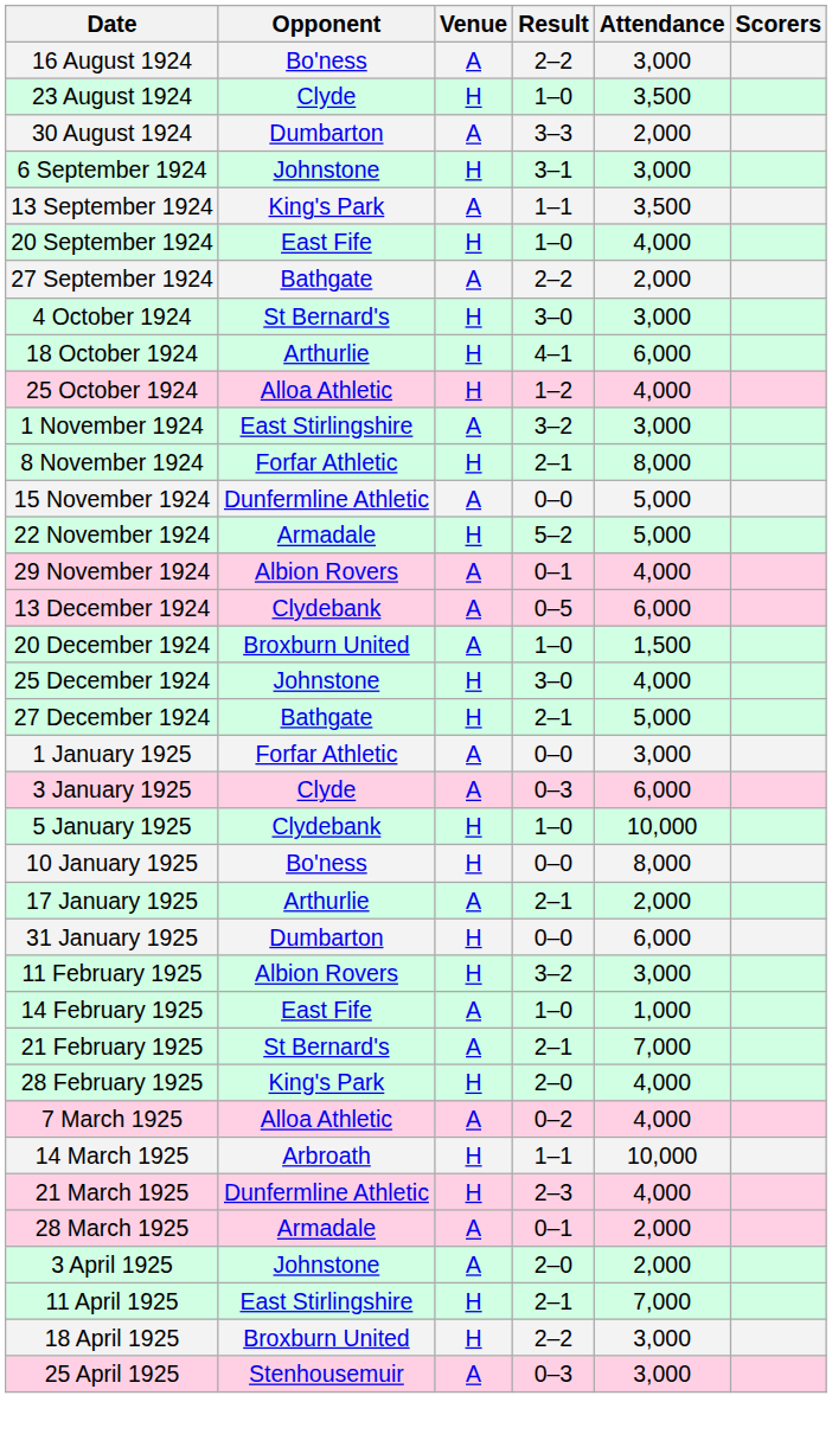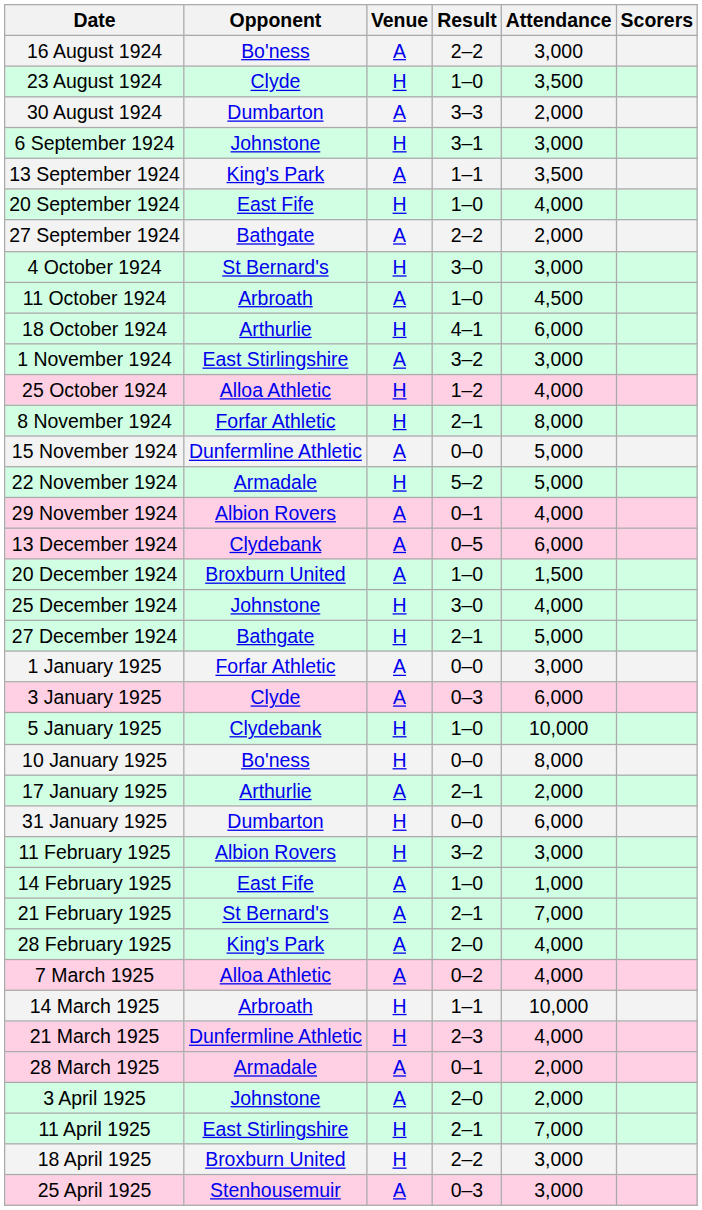 <table class="wikitable sortable" style="font-size:95%; text-align:center">
 <tr>
 <th>Date</th>
 <th>Opponent</th>
 <th>Venue</th>
 <th>Result</th>
 <th>Attendance</th>
 <th>Scorers</th>
 </tr>
 <tr bgcolor = "#f3f3f3">
 <td>16 August 1924</td>
 <td><a href='#'>Bo'ness</a></td>
 <td><a href='#'>A</a></td>
 <td>2–2</td>
 <td>3,000</td>
 <td></td>
 </tr>
 <tr bgcolor = "#d0ffe3">
 <td>23 August 1924</td>
 <td><a href='#'>Clyde</a></td>
 <td><a href='#'>H</a></td>
 <td>1–0</td>
 <td>3,500</td>
 <td></td>
 </tr>
 <tr bgcolor = "#f3f3f3">
 <td>30 August 1924</td>
 <td><a href='#'>Dumbarton</a></td>
 <td><a href='#'>A</a></td>
 <td>3–3</td>
 <td>2,000</td>
 <td></td>
 </tr>
 <tr bgcolor = "#d0ffe3">
 <td>6 September 1924</td>
 <td><a href='#'>Johnstone</a></td>
 <td><a href='#'>H</a></td>
 <td>3–1</td>
 <td>3,000</td>
 <td></td>
 </tr>
 <tr bgcolor = "#f3f3f3">
 <td>13 September 1924</td>
 <td><a href='#'>King's Park</a></td>
 <td><a href='#'>A</a></td>
 <td>1–1</td>
 <td>3,500</td>
 <td></td>
 </tr>
 <tr bgcolor = "#d0ffe3">
 <td>20 September 1924</td>
 <td><a href='#'>East Fife</a></td>
 <td><a href='#'>H</a></td>
 <td>1–0</td>
 <td>4,000</td>
 <td></td>
 </tr>
 <tr bgcolor = "#f3f3f3">
 <td>27 September 1924</td>
 <td><a href='#'>Bathgate</a></td>
 <td><a href='#'>A</a></td>
 <td>2–2</td>
 <td>2,000</td>
 <td></td>
 </tr>
 <tr bgcolor = "#d0ffe3">
 <td>4 October 1924</td>
 <td><a href='#'>St Bernard's</a></td>
 <td><a href='#'>H</a></td>
 <td>3–0</td>
 <td>3,000</td>
 <td></td>
 </tr>
 <tr bgcolor = "#d0ffe3">
+<td>11 October 1924</td>
+<td><a href='#'>Arbroath</a></td>
+<td><a href='#'>A</a></td>
+<td>1–0</td>
+<td>4,500</td>
+<td></td>
+</tr>
+<tr bgcolor = "#d0ffe3">
 <td>18 October 1924</td>
 <td><a href='#'>Arthurlie</a></td>
 <td><a href='#'>H</a></td>
 <td>4–1</td>
 <td>6,000</td>
+<td></td>
+</tr>
+<tr bgcolor = "#d0ffe3">
+<td>1 November 1924</td>
+<td><a href='#'>East Stirlingshire</a></td>
+<td><a href='#'>A</a></td>
+<td>3–2</td>
+<td>3,000</td>
 <td></td>
 </tr>
 <tr bgcolor = "#ffd0e3">
 <td>25 October 1924</td>
 <td><a href='#'>Alloa Athletic</a></td>
 <td><a href='#'>H</a></td>
 <td>1–2</td>
 <td>4,000</td>
-<td></td>
-</tr>
-<tr bgcolor = "#d0ffe3">
-<td>1 November 1924</td>
-<td><a href='#'>East Stirlingshire</a></td>
-<td><a href='#'>A</a></td>
-<td>3–2</td>
-<td>3,000</td>
 <td></td>
 </tr>
 <tr bgcolor = "#d0ffe3">
 <td>8 November 1924</td>
 <td><a href='#'>Forfar Athletic</a></td>
 <td><a href='#'>H</a></td>
 <td>2–1</td>
 <td>8,000</td>
 <td></td>
 </tr>
 <tr bgcolor = "#f3f3f3">
 <td>15 November 1924</td>
 <td><a href='#'>Dunfermline Athletic</a></td>
 <td><a href='#'>A</a></td>
 <td>0–0</td>
 <td>5,000</td>
 <td></td>
 </tr>
 <tr bgcolor = "#d0ffe3">
 <td>22 November 1924</td>
 <td><a href='#'>Armadale</a></td>
 <td><a href='#'>H</a></td>
 <td>5–2</td>
 <td>5,000</td>
 <td></td>
 </tr>
 <tr bgcolor = "#ffd0e3">
 <td>29 November 1924</td>
 <td><a href='#'>Albion Rovers</a></td>
 <td><a href='#'>A</a></td>
 <td>0–1</td>
 <td>4,000</td>
 <td></td>
 </tr>
 <tr bgcolor = "#ffd0e3">
 <td>13 December 1924</td>
 <td><a href='#'>Clydebank</a></td>
 <td><a href='#'>A</a></td>
 <td>0–5</td>
 <td>6,000</td>
 <td></td>
 </tr>
 <tr bgcolor = "#d0ffe3">
 <td>20 December 1924</td>
 <td><a href='#'>Broxburn United</a></td>
 <td><a href='#'>A</a></td>
 <td>1–0</td>
 <td>1,500</td>
 <td></td>
 </tr>
 <tr bgcolor = "#d0ffe3">
 <td>25 December 1924</td>
 <td><a href='#'>Johnstone</a></td>
 <td><a href='#'>H</a></td>
 <td>3–0</td>
 <td>4,000</td>
 <td></td>
 </tr>
 <tr bgcolor = "#d0ffe3">
 <td>27 December 1924</td>
 <td><a href='#'>Bathgate</a></td>
 <td><a href='#'>H</a></td>
 <td>2–1</td>
 <td>5,000</td>
 <td></td>
 </tr>
 <tr bgcolor = "#f3f3f3">
 <td>1 January 1925</td>
 <td><a href='#'>Forfar Athletic</a></td>
 <td><a href='#'>A</a></td>
 <td>0–0</td>
 <td>3,000</td>
 <td></td>
 </tr>
 <tr bgcolor = "#ffd0e3">
 <td>3 January 1925</td>
 <td><a href='#'>Clyde</a></td>
 <td><a href='#'>A</a></td>
 <td>0–3</td>
 <td>6,000</td>
 <td></td>
 </tr>
 <tr bgcolor = "#d0ffe3">
 <td>5 January 1925</td>
 <td><a href='#'>Clydebank</a></td>
 <td><a href='#'>H</a></td>
 <td>1–0</td>
 <td>10,000</td>
 <td></td>
 </tr>
 <tr bgcolor = "#f3f3f3">
 <td>10 January 1925</td>
 <td><a href='#'>Bo'ness</a></td>
 <td><a href='#'>H</a></td>
 <td>0–0</td>
 <td>8,000</td>
 <td></td>
 </tr>
 <tr bgcolor = "#d0ffe3">
 <td>17 January 1925</td>
 <td><a href='#'>Arthurlie</a></td>
 <td><a href='#'>A</a></td>
 <td>2–1</td>
 <td>2,000</td>
 <td></td>
 </tr>
 <tr bgcolor = "#f3f3f3">
 <td>31 January 1925</td>
 <td><a href='#'>Dumbarton</a></td>
 <td><a href='#'>H</a></td>
 <td>0–0</td>
 <td>6,000</td>
 <td></td>
 </tr>
 <tr bgcolor = "#d0ffe3">
 <td>11 February 1925</td>
 <td><a href='#'>Albion Rovers</a></td>
 <td><a href='#'>H</a></td>
 <td>3–2</td>
 <td>3,000</td>
 <td></td>
 </tr>
 <tr bgcolor = "#d0ffe3">
 <td>14 February 1925</td>
 <td><a href='#'>East Fife</a></td>
 <td><a href='#'>A</a></td>
 <td>1–0</td>
 <td>1,000</td>
 <td></td>
 </tr>
 <tr bgcolor = "#d0ffe3">
 <td>21 February 1925</td>
 <td><a href='#'>St Bernard's</a></td>
 <td><a href='#'>A</a></td>
 <td>2–1</td>
 <td>7,000</td>
 <td></td>
 </tr>
 <tr bgcolor = "#d0ffe3">
 <td>28 February 1925</td>
 <td><a href='#'>King's Park</a></td>
-<td><a href='#'>H</a></td>
+<td><a href='#'>A</a></td>
 <td>2–0</td>
 <td>4,000</td>
 <td></td>
 </tr>
 <tr bgcolor = "#ffd0e3">
 <td>7 March 1925</td>
 <td><a href='#'>Alloa Athletic</a></td>
 <td><a href='#'>A</a></td>
 <td>0–2</td>
 <td>4,000</td>
 <td></td>
 </tr>
 <tr bgcolor = "#f3f3f3">
 <td>14 March 1925</td>
 <td><a href='#'>Arbroath</a></td>
 <td><a href='#'>H</a></td>
 <td>1–1</td>
 <td>10,000</td>
 <td></td>
 </tr>
 <tr bgcolor = "#ffd0e3">
 <td>21 March 1925</td>
 <td><a href='#'>Dunfermline Athletic</a></td>
 <td><a href='#'>H</a></td>
 <td>2–3</td>
 <td>4,000</td>
 <td></td>
 </tr>
 <tr bgcolor = "#ffd0e3">
 <td>28 March 1925</td>
 <td><a href='#'>Armadale</a></td>
 <td><a href='#'>A</a></td>
 <td>0–1</td>
 <td>2,000</td>
 <td></td>
 </tr>
 <tr bgcolor = "#d0ffe3">
 <td>3 April 1925</td>
 <td><a href='#'>Johnstone</a></td>
 <td><a href='#'>A</a></td>
 <td>2–0</td>
 <td>2,000</td>
 <td></td>
 </tr>
 <tr bgcolor = "#d0ffe3">
 <td>11 April 1925</td>
 <td><a href='#'>East Stirlingshire</a></td>
 <td><a href='#'>H</a></td>
 <td>2–1</td>
 <td>7,000</td>
 <td></td>
 </tr>
 <tr bgcolor = "#f3f3f3">
 <td>18 April 1925</td>
 <td><a href='#'>Broxburn United</a></td>
 <td><a href='#'>H</a></td>
 <td>2–2</td>
 <td>3,000</td>
 <td></td>
 </tr>
 <tr bgcolor = "#ffd0e3">
 <td>25 April 1925</td>
 <td><a href='#'>Stenhousemuir</a></td>
 <td><a href='#'>A</a></td>
 <td>0–3</td>
 <td>3,000</td>
 <td></td>
 </tr>
 </table>
